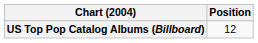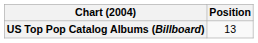 <table class="wikitable plainrowheaders" style="text-align:center;">
 <tr>
 <th scope="col">Chart (2004)</th>
 <th scope="col">Position</th>
 </tr>
 <tr>
 <th scope="row">US Top Pop Catalog Albums (<em>Billboard</em>)</th>
-<td>12</td>
+<td>13</td>
 </tr>
 </table>
